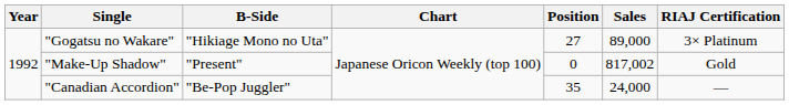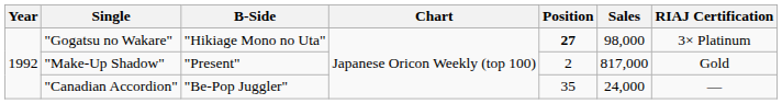 <table class="wikitable" border="1">
 <tr>
 <th>Year</th>
 <th>Single</th>
 <th>B-Side</th>
 <th>Chart</th>
 <th>Position</th>
 <th>Sales</th>
 <th>RIAJ Certification</th>
 </tr>
 <tr>
 <td rowspan=3>1992</td>
 <td>"Gogatsu no Wakare"</td>
 <td>"Hikiage Mono no Uta"</td>
 <td rowspan=3>Japanese Oricon Weekly (top 100)</td>
-<td align="center">27</td>
-<td align="center">89,000</td>
+<td align="center"><strong>27</strong></td>
+<td align="center">98,000</td>
 <td align="center">3× Platinum</td>
 </tr>
 <tr>
 <td>"Make-Up Shadow"</td>
 <td>"Present"</td>
-<td align="center">0</td>
-<td align="center">817,002</td>
+<td align="center">2</td>
+<td align="center">817,000</td>
 <td align="center">Gold</td>
 </tr>
 <tr>
 <td>"Canadian Accordion"</td>
 <td>"Be-Pop Juggler"</td>
 <td align="center">35</td>
 <td align="center">24,000</td>
 <td align="center">—</td>
 </tr>
 </table>
